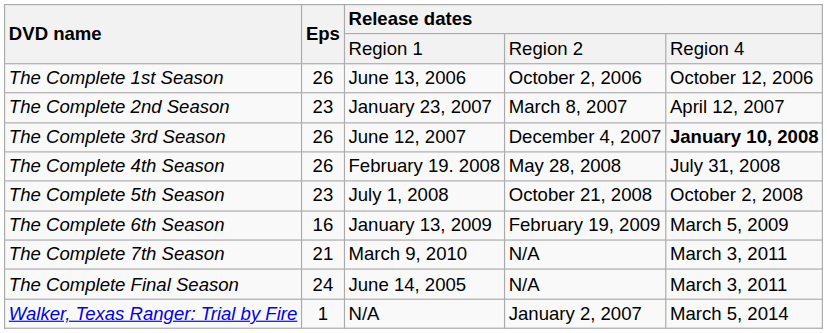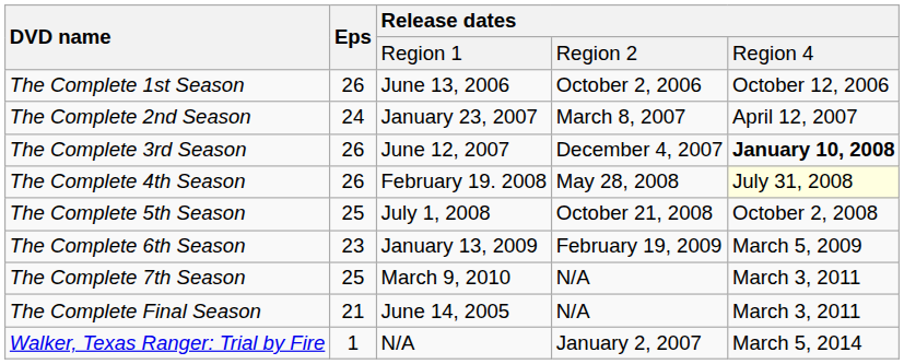 <table class="wikitable">
 <tr>
 <td rowspan="2" bgcolor="#f2f2f2"><div><strong>DVD name</strong></div></td>
 <td rowspan="2" bgcolor="#f2f2f2"><div><strong>Eps</strong></div></td>
 <td colspan="3" bgcolor="#f2f2f2"><div><strong>Release dates</strong></div></td>
 </tr>
 <tr>
 <td bgcolor="#f2f2f2"><div>Region 1</div></td>
 <td bgcolor="#f2f2f2"><div>Region 2</div></td>
 <td bgcolor="#f2f2f2"><div>Region 4</div></td>
 </tr>
 <tr>
 <td><em>The Complete 1st Season</em></td>
 <td align="center">26</td>
 <td>June 13, 2006</td>
 <td>October 2, 2006</td>
 <td>October 12, 2006</td>
 </tr>
 <tr>
 <td><em>The Complete 2nd Season</em></td>
-<td align="center">23</td>
+<td align="center">24</td>
 <td>January 23, 2007</td>
 <td>March 8, 2007</td>
 <td>April 12, 2007</td>
 </tr>
 <tr>
 <td><em>The Complete 3rd Season</em></td>
 <td align="center">26</td>
 <td>June 12, 2007</td>
 <td>December 4, 2007</td>
 <td><strong>January 10, 2008</strong></td>
 </tr>
 <tr>
 <td><em>The Complete 4th Season</em></td>
 <td align="center">26</td>
 <td>February 19. 2008</td>
 <td>May 28, 2008</td>
-<td>July 31, 2008</td>
+<td style="background: lightyellow;">July 31, 2008</td>
 </tr>
 <tr>
 <td><em>The Complete 5th Season</em></td>
-<td align="center">23</td>
+<td align="center">25</td>
 <td>July 1, 2008</td>
 <td>October 21, 2008</td>
 <td>October 2, 2008</td>
 </tr>
 <tr>
 <td><em>The Complete 6th Season</em></td>
-<td align="center">16</td>
+<td align="center">23</td>
 <td>January 13, 2009</td>
 <td>February 19, 2009</td>
 <td>March 5, 2009</td>
 </tr>
 <tr>
 <td><em>The Complete 7th Season</em></td>
-<td align="center">21</td>
+<td align="center">25</td>
 <td>March 9, 2010</td>
 <td>N/A</td>
 <td>March 3, 2011</td>
 </tr>
 <tr>
 <td><em>The Complete Final Season</em></td>
-<td align="center">24</td>
+<td align="center">21</td>
 <td>June 14, 2005</td>
 <td>N/A</td>
 <td>March 3, 2011</td>
 </tr>
 <tr>
 <td><em><a href='#'>Walker, Texas Ranger: Trial by Fire</a></em></td>
 <td align="center">1</td>
 <td>N/A</td>
 <td>January 2, 2007</td>
 <td>March 5, 2014</td>
 </tr>
 </table>
